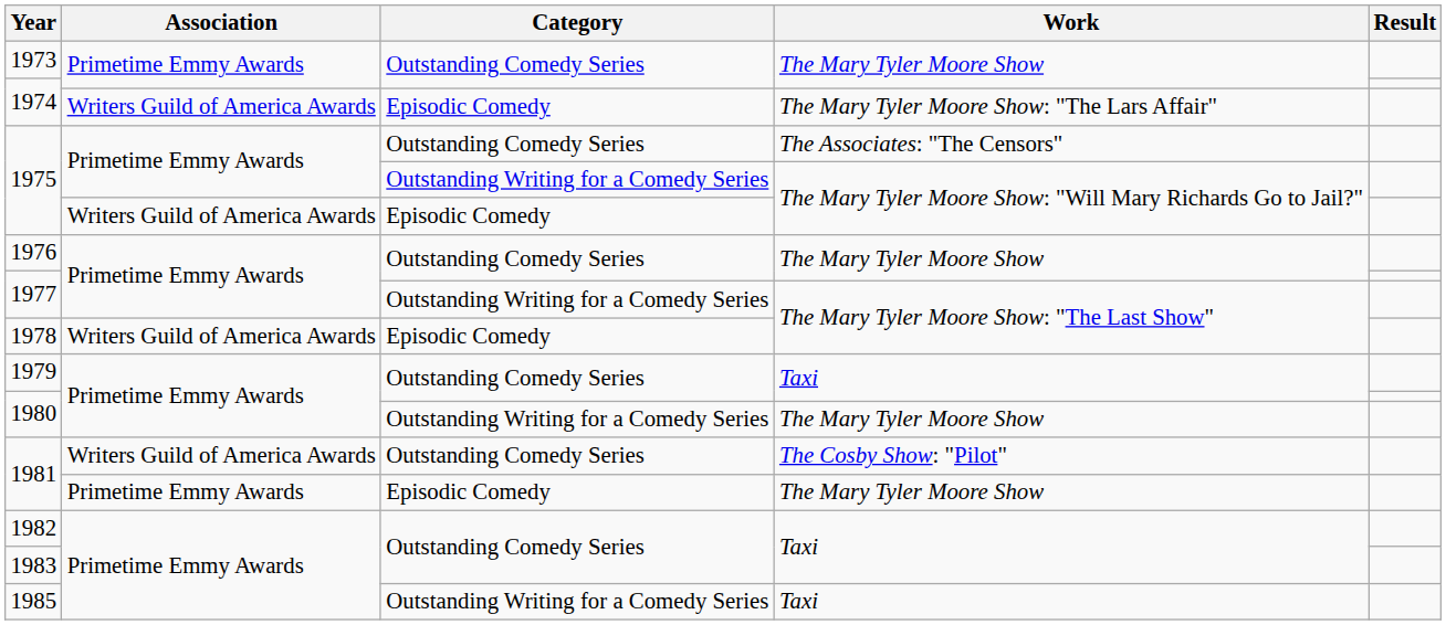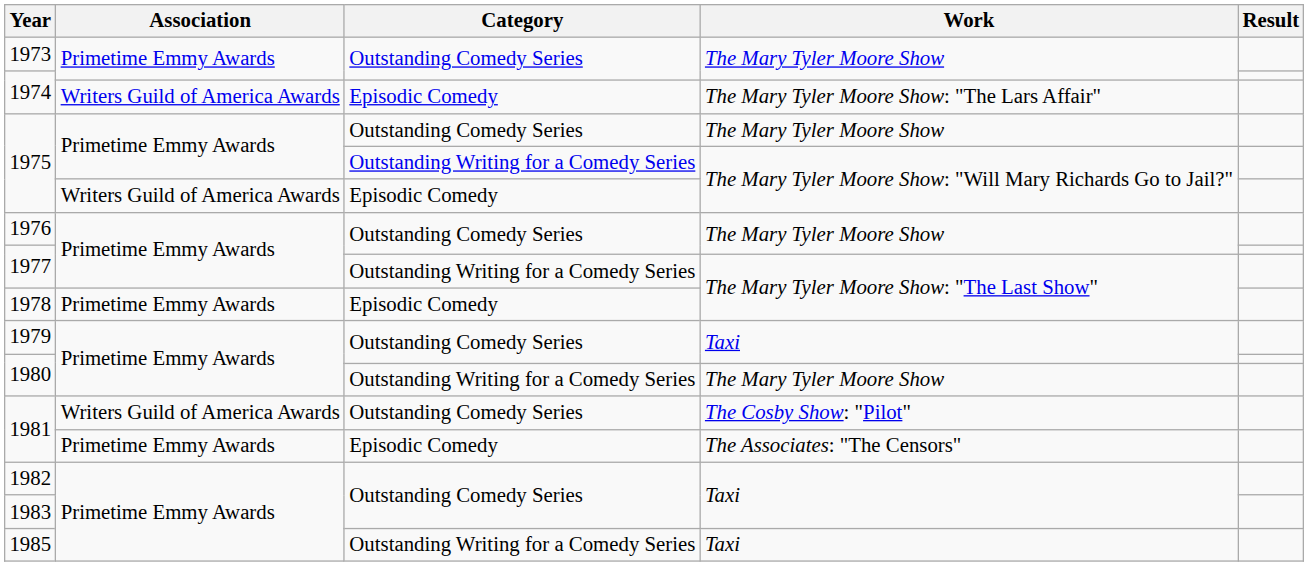 <table class="wikitable">
 <tr>
 <th>Year</th>
 <th>Association</th>
 <th>Category</th>
 <th>Work</th>
 <th>Result</th>
 </tr>
 <tr>
 <td>1973</td>
 <td rowspan="2"><a href='#'>Primetime Emmy Awards</a></td>
 <td rowspan="2"><a href='#'>Outstanding Comedy Series</a></td>
 <td rowspan="2"><em><a href='#'>The Mary Tyler Moore Show</a></em></td>
 <td></td>
 </tr>
 <tr>
 <td rowspan="2">1974</td>
 <td></td>
 </tr>
 <tr>
 <td><a href='#'>Writers Guild of America Awards</a></td>
 <td><a href='#'>Episodic Comedy</a></td>
 <td><em>The Mary Tyler Moore Show</em>: "The Lars Affair"</td>
 <td></td>
 </tr>
 <tr>
 <td rowspan="3">1975</td>
 <td rowspan="2">Primetime Emmy Awards</td>
 <td>Outstanding Comedy Series</td>
-<td><em>The Associates</em>: "The Censors"</td>
+<td><em>The Mary Tyler Moore Show</em></td>
 <td></td>
 </tr>
 <tr>
 <td><a href='#'>Outstanding Writing for a Comedy Series</a></td>
 <td rowspan="2"><em>The Mary Tyler Moore Show</em>: "Will Mary Richards Go to Jail?"</td>
 <td></td>
 </tr>
 <tr>
 <td>Writers Guild of America Awards</td>
 <td>Episodic Comedy</td>
 <td></td>
 </tr>
 <tr>
 <td>1976</td>
 <td rowspan="3">Primetime Emmy Awards</td>
 <td rowspan="2">Outstanding Comedy Series</td>
 <td rowspan="2"><em>The Mary Tyler Moore Show</em></td>
 <td></td>
 </tr>
 <tr>
 <td rowspan="2">1977</td>
 <td></td>
 </tr>
 <tr>
 <td>Outstanding Writing for a Comedy Series</td>
 <td rowspan="2"><em>The Mary Tyler Moore Show</em>: "<a href='#'>The Last Show</a>"</td>
 <td></td>
 </tr>
 <tr>
 <td>1978</td>
-<td>Writers Guild of America Awards</td>
+<td>Primetime Emmy Awards</td>
 <td>Episodic Comedy</td>
 <td></td>
 </tr>
 <tr>
 <td>1979</td>
 <td rowspan="3">Primetime Emmy Awards</td>
 <td rowspan="2">Outstanding Comedy Series</td>
 <td rowspan="2"><em><a href='#'>Taxi</a></em></td>
 <td></td>
 </tr>
 <tr>
 <td rowspan="2">1980</td>
 <td></td>
 </tr>
 <tr>
 <td>Outstanding Writing for a Comedy Series</td>
 <td><em>The Mary Tyler Moore Show</em></td>
 <td></td>
 </tr>
 <tr>
 <td rowspan="2">1981</td>
 <td>Writers Guild of America Awards</td>
 <td>Outstanding Comedy Series</td>
 <td><em><a href='#'>The Cosby Show</a></em>: "<a href='#'>Pilot</a>"</td>
 <td></td>
 </tr>
 <tr>
 <td>Primetime Emmy Awards</td>
 <td>Episodic Comedy</td>
-<td><em>The Mary Tyler Moore Show</em></td>
+<td><em>The Associates</em>: "The Censors"</td>
 <td></td>
 </tr>
 <tr>
 <td>1982</td>
 <td rowspan="3">Primetime Emmy Awards</td>
 <td rowspan="2">Outstanding Comedy Series</td>
 <td rowspan="2"><em>Taxi</em></td>
 <td></td>
 </tr>
 <tr>
 <td>1983</td>
 <td></td>
 </tr>
 <tr>
 <td>1985</td>
 <td>Outstanding Writing for a Comedy Series</td>
 <td><em>Taxi</em></td>
 <td></td>
 </tr>
 </table>
